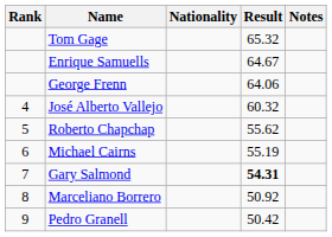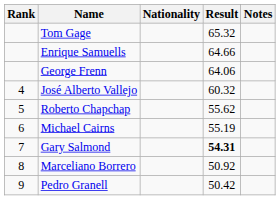 <table class="wikitable sortable" style="text-align:center">
 <tr>
 <th>Rank</th>
 <th>Name</th>
 <th>Nationality</th>
 <th>Result</th>
 <th>Notes</th>
 </tr>
 <tr>
 <td></td>
 <td align=left><a href='#'>Tom Gage</a></td>
 <td align=left></td>
 <td>65.32</td>
 <td></td>
 </tr>
 <tr>
 <td></td>
 <td align=left><a href='#'>Enrique Samuells</a></td>
 <td align=left></td>
-<td>64.67</td>
+<td>64.66</td>
 <td></td>
 </tr>
 <tr>
 <td></td>
 <td align=left><a href='#'>George Frenn</a></td>
 <td align=left></td>
 <td>64.06</td>
 <td></td>
 </tr>
 <tr>
 <td>4</td>
 <td align=left><a href='#'>José Alberto Vallejo</a></td>
 <td align=left></td>
 <td>60.32</td>
 <td></td>
 </tr>
 <tr>
 <td>5</td>
 <td align=left><a href='#'>Roberto Chapchap</a></td>
 <td align=left></td>
 <td>55.62</td>
 <td></td>
 </tr>
 <tr>
 <td>6</td>
 <td align=left><a href='#'>Michael Cairns</a></td>
 <td align=left></td>
 <td>55.19</td>
 <td></td>
 </tr>
 <tr>
 <td>7</td>
 <td align=left><a href='#'>Gary Salmond</a></td>
 <td align=left></td>
 <td><strong>54.31</strong></td>
 <td></td>
 </tr>
 <tr>
 <td>8</td>
 <td align=left><a href='#'>Marceliano Borrero</a></td>
 <td align=left></td>
 <td>50.92</td>
 <td></td>
 </tr>
 <tr>
 <td>9</td>
 <td align=left><a href='#'>Pedro Granell</a></td>
 <td align=left></td>
 <td>50.42</td>
 <td></td>
 </tr>
 </table>
